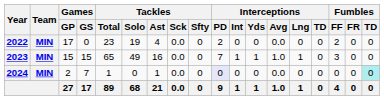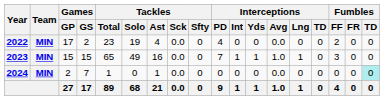 <table class="wikitable" style="text-align:center;">
 <tr>
 <th rowspan="2">Year</th>
 <th rowspan="2">Team</th>
 <th colspan="2">Games</th>
 <th colspan="5">Tackles</th>
 <th colspan="6">Interceptions</th>
 <th colspan="3">Fumbles</th>
 </tr>
 <tr>
 <th>GP</th>
 <th>GS</th>
 <th>Total</th>
 <th>Solo</th>
 <th>Ast</th>
 <th>Sck</th>
 <th>Sfty</th>
 <th>PD</th>
 <th>Int</th>
 <th>Yds</th>
 <th>Avg</th>
 <th>Lng</th>
 <th>TD</th>
 <th>FF</th>
 <th>FR</th>
 <th>TD</th>
 </tr>
 <tr>
 <th><a href='#'>2022</a></th>
 <th><a href='#'>MIN</a></th>
 <td>17</td>
-<td>0</td>
+<td>2</td>
 <td>23</td>
 <td>19</td>
 <td>4</td>
 <td>0.0</td>
 <td>0</td>
-<td>2</td>
+<td>4</td>
 <td>0</td>
 <td>0</td>
 <td>0.0</td>
 <td>0</td>
 <td>0</td>
 <td>2</td>
 <td>0</td>
 <td>0</td>
 </tr>
 <tr>
 <th><a href='#'>2023</a></th>
 <th><a href='#'>MIN</a></th>
 <td>15</td>
 <td>15</td>
 <td>65</td>
 <td>49</td>
 <td>16</td>
 <td>0.0</td>
 <td>0</td>
 <td>7</td>
 <td>1</td>
 <td>1</td>
 <td>1.0</td>
 <td>1</td>
 <td>0</td>
 <td>3</td>
 <td>0</td>
 <td>0</td>
 </tr>
 <tr>
 <th><a href='#'>2024</a></th>
 <th><a href='#'>MIN</a></th>
 <td>2</td>
 <td>7</td>
 <td>1</td>
 <td>0</td>
 <td>1</td>
 <td>0.0</td>
 <td>0</td>
-<td style="background: lavender;">0</td>
+<td>0</td>
 <td>0</td>
 <td>0</td>
 <td>0.0</td>
 <td>0</td>
 <td>0</td>
 <td>0</td>
 <td>0</td>
 <td style="background: paleturquoise;">0</td>
 </tr>
 <tr>
 <th colspan="2"></th>
 <th>27</th>
 <th>17</th>
 <th>89</th>
 <th>68</th>
 <th>21</th>
 <th>0.0</th>
 <th>0</th>
 <th>9</th>
 <th>1</th>
 <th>1</th>
 <th>1.0</th>
 <th>1</th>
 <th>0</th>
 <th>4</th>
 <th>0</th>
 <th>0</th>
 </tr>
 </table>
